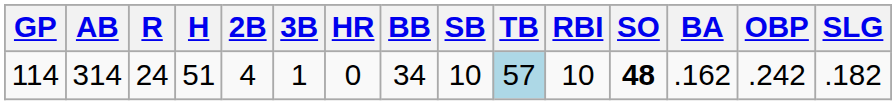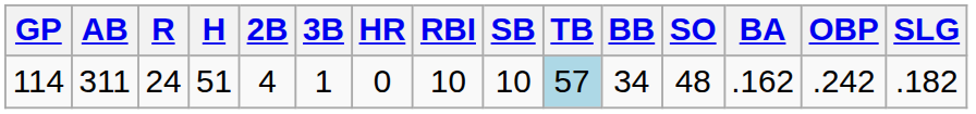 <table class="wikitable">
 <tr>
 <th><a href='#'>GP</a></th>
 <th><a href='#'>AB</a></th>
 <th><a href='#'>R</a></th>
 <th><a href='#'>H</a></th>
 <th><a href='#'>2B</a></th>
 <th><a href='#'>3B</a></th>
 <th><a href='#'>HR</a></th>
-<th><a href='#'>BB</a></th>
+<th><a href='#'>RBI</a></th>
 <th><a href='#'>SB</a></th>
 <th><a href='#'>TB</a></th>
-<th><a href='#'>RBI</a></th>
+<th><a href='#'>BB</a></th>
 <th><a href='#'>SO</a></th>
 <th><a href='#'>BA</a></th>
 <th><a href='#'>OBP</a></th>
 <th><a href='#'>SLG</a></th>
 </tr>
 <tr align=center>
 <td>114</td>
-<td>314</td>
+<td>311</td>
 <td>24</td>
 <td>51</td>
 <td>4</td>
 <td>1</td>
 <td>0</td>
-<td>34</td>
+<td>10</td>
 <td>10</td>
 <td style="background: lightblue;">57</td>
-<td>10</td>
-<td><strong>48</strong></td>
+<td>34</td>
+<td>48</td>
 <td>.162</td>
 <td>.242</td>
 <td>.182</td>
 </tr>
 </table>
